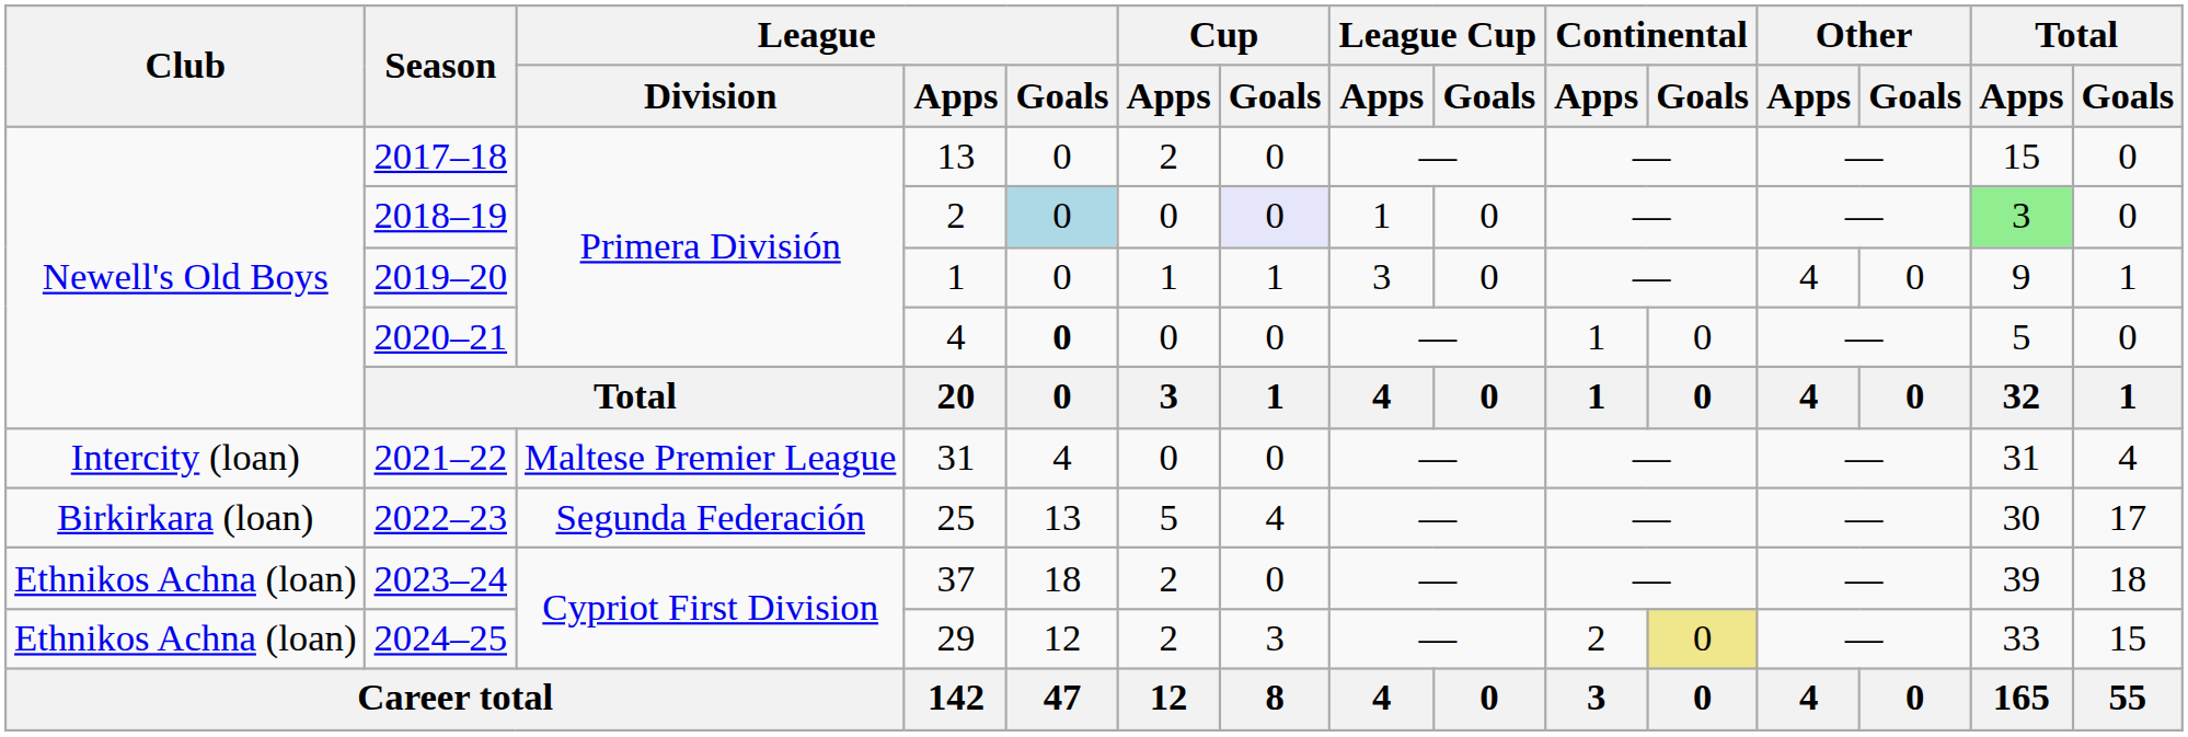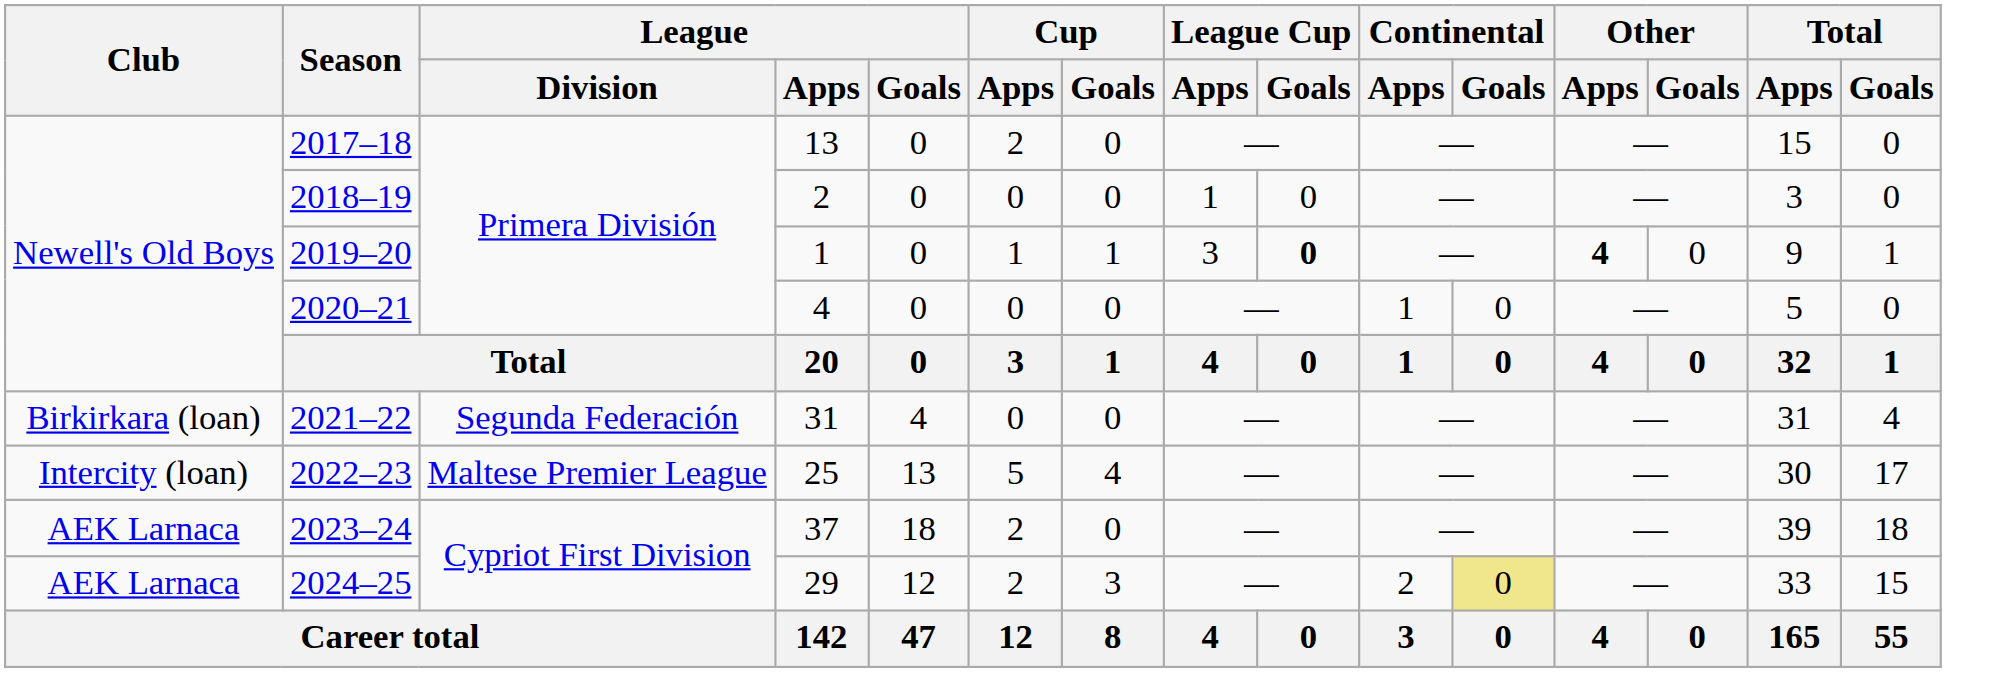 <table class="wikitable" style="text-align:center">
 <tr>
 <th rowspan="2">Club</th>
 <th rowspan="2">Season</th>
 <th colspan="3">League</th>
 <th colspan="2">Cup</th>
 <th colspan="2">League Cup</th>
 <th colspan="2">Continental</th>
 <th colspan="2">Other</th>
 <th colspan="2">Total</th>
 </tr>
 <tr>
 <th>Division</th>
 <th>Apps</th>
 <th>Goals</th>
 <th>Apps</th>
 <th>Goals</th>
 <th>Apps</th>
 <th>Goals</th>
 <th>Apps</th>
 <th>Goals</th>
 <th>Apps</th>
 <th>Goals</th>
 <th>Apps</th>
 <th>Goals</th>
 </tr>
 <tr>
 <td rowspan="5"><a href='#'>Newell's Old Boys</a></td>
 <td><a href='#'>2017–18</a></td>
 <td rowspan="4"><a href='#'>Primera División</a></td>
 <td>13</td>
 <td>0</td>
 <td>2</td>
 <td>0</td>
 <td colspan="2">—</td>
 <td colspan="2">—</td>
 <td colspan="2">—</td>
 <td>15</td>
 <td>0</td>
 </tr>
 <tr>
 <td><a href='#'>2018–19</a></td>
 <td>2</td>
-<td style="background: lightblue;">0</td>
 <td>0</td>
-<td style="background: lavender;">0</td>
+<td>0</td>
+<td>0</td>
 <td>1</td>
 <td>0</td>
 <td colspan="2">—</td>
 <td colspan="2">—</td>
-<td style="background: lightgreen;">3</td>
+<td>3</td>
 <td>0</td>
 </tr>
 <tr>
 <td><a href='#'>2019–20</a></td>
 <td>1</td>
 <td>0</td>
 <td>1</td>
 <td>1</td>
 <td>3</td>
-<td>0</td>
+<td><strong>0</strong></td>
 <td colspan="2">—</td>
-<td>4</td>
+<td><strong>4</strong></td>
 <td>0</td>
 <td>9</td>
 <td>1</td>
 </tr>
 <tr>
 <td><a href='#'>2020–21</a></td>
 <td>4</td>
-<td><strong>0</strong></td>
+<td>0</td>
 <td>0</td>
 <td>0</td>
 <td colspan="2">—</td>
 <td>1</td>
 <td>0</td>
 <td colspan="2">—</td>
 <td>5</td>
 <td>0</td>
 </tr>
 <tr>
 <th colspan="2">Total</th>
 <th>20</th>
 <th>0</th>
 <th>3</th>
 <th>1</th>
 <th>4</th>
 <th>0</th>
 <th>1</th>
 <th>0</th>
 <th>4</th>
 <th>0</th>
 <th>32</th>
 <th>1</th>
 </tr>
 <tr>
-<td><a href='#'>Intercity</a> (loan)</td>
+<td><a href='#'>Birkirkara</a> (loan)</td>
 <td><a href='#'>2021–22</a></td>
-<td><a href='#'>Maltese Premier League</a></td>
+<td><a href='#'>Segunda Federación</a></td>
 <td>31</td>
 <td>4</td>
 <td>0</td>
 <td>0</td>
 <td colspan="2">—</td>
 <td colspan="2">—</td>
 <td colspan="2">—</td>
 <td>31</td>
 <td>4</td>
 </tr>
 <tr>
-<td><a href='#'>Birkirkara</a> (loan)</td>
+<td><a href='#'>Intercity</a> (loan)</td>
 <td><a href='#'>2022–23</a></td>
-<td><a href='#'>Segunda Federación</a></td>
+<td><a href='#'>Maltese Premier League</a></td>
 <td>25</td>
 <td>13</td>
 <td>5</td>
 <td>4</td>
 <td colspan="2">—</td>
 <td colspan="2">—</td>
 <td colspan="2">—</td>
 <td>30</td>
 <td>17</td>
 </tr>
 <tr>
-<td><a href='#'>Ethnikos Achna</a> (loan)</td>
+<td><a href='#'>AEK Larnaca</a></td>
 <td><a href='#'>2023–24</a></td>
 <td rowspan="2"><a href='#'>Cypriot First Division</a></td>
 <td>37</td>
 <td>18</td>
 <td>2</td>
 <td>0</td>
 <td colspan="2">—</td>
 <td colspan="2">—</td>
 <td colspan="2">—</td>
 <td>39</td>
 <td>18</td>
 </tr>
 <tr>
-<td><a href='#'>Ethnikos Achna</a> (loan)</td>
+<td><a href='#'>AEK Larnaca</a></td>
 <td><a href='#'>2024–25</a></td>
 <td>29</td>
 <td>12</td>
 <td>2</td>
 <td>3</td>
 <td colspan="2">—</td>
 <td>2</td>
 <td style="background: khaki;">0</td>
 <td colspan="2">—</td>
 <td>33</td>
 <td>15</td>
 </tr>
 <tr>
 <th colspan="3">Career total</th>
 <th>142</th>
 <th>47</th>
 <th>12</th>
 <th>8</th>
 <th>4</th>
 <th>0</th>
 <th>3</th>
 <th>0</th>
 <th>4</th>
 <th>0</th>
 <th>165</th>
 <th>55</th>
 </tr>
 </table>
